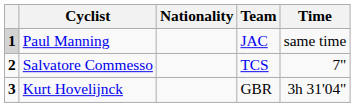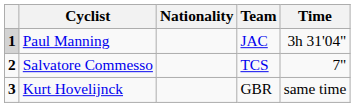 <table class="wikitable">
 <tr>
 <th></th>
 <th>Cyclist</th>
 <th>Nationality</th>
 <th>Team</th>
 <th>Time</th>
 </tr>
 <tr>
 <td style="background: lightgrey;"><strong>1</strong></td>
 <td><a href='#'>Paul Manning</a></td>
 <td></td>
 <td><a href='#'>JAC</a></td>
-<td align="right">same time</td>
+<td align="right">3h 31'04"</td>
 </tr>
 <tr>
 <td><strong>2</strong></td>
 <td><a href='#'>Salvatore Commesso</a></td>
 <td></td>
 <td><a href='#'>TCS</a></td>
 <td align="right">7"</td>
 </tr>
 <tr>
 <td><strong>3</strong></td>
 <td><a href='#'>Kurt Hovelijnck</a></td>
 <td></td>
 <td>GBR</td>
-<td align="right">3h 31'04"</td>
+<td align="right">same time</td>
 </tr>
 </table>
